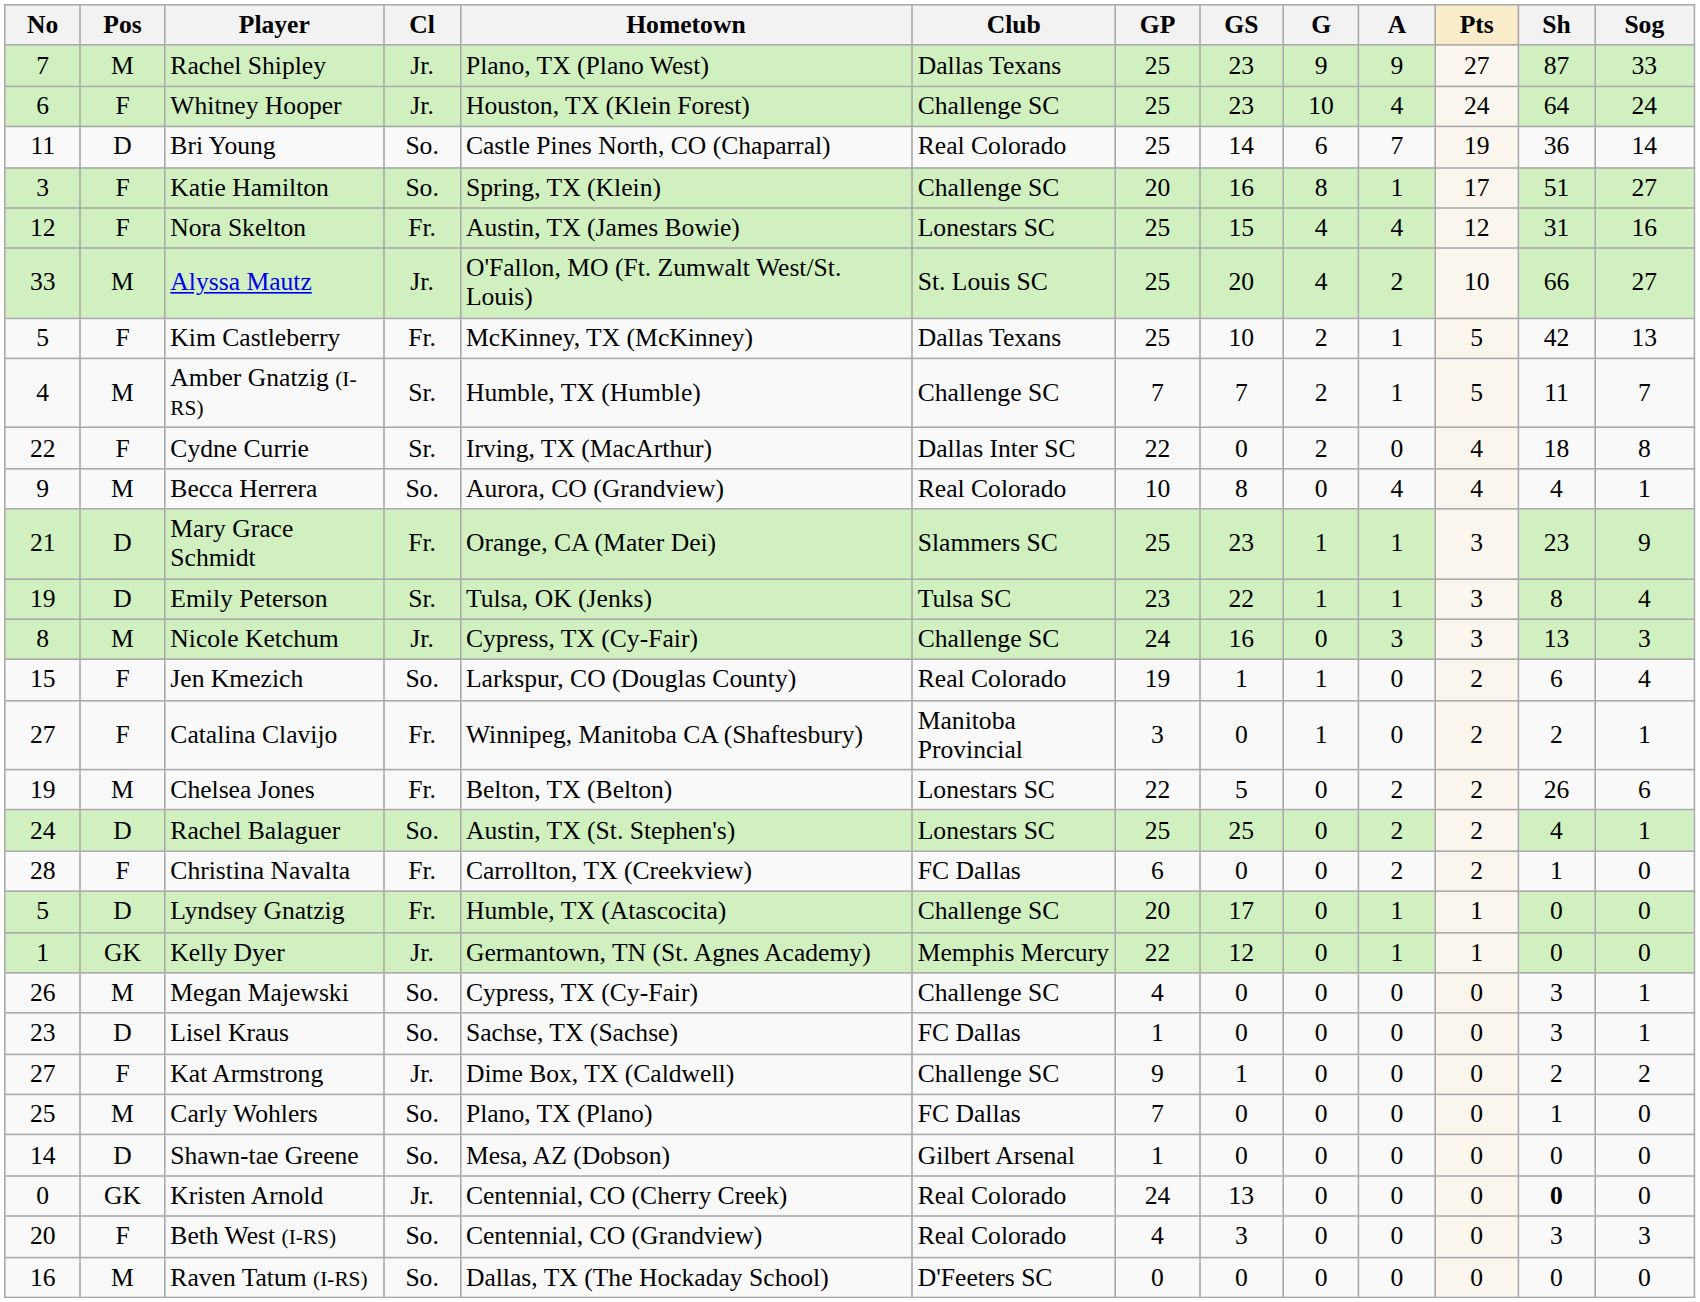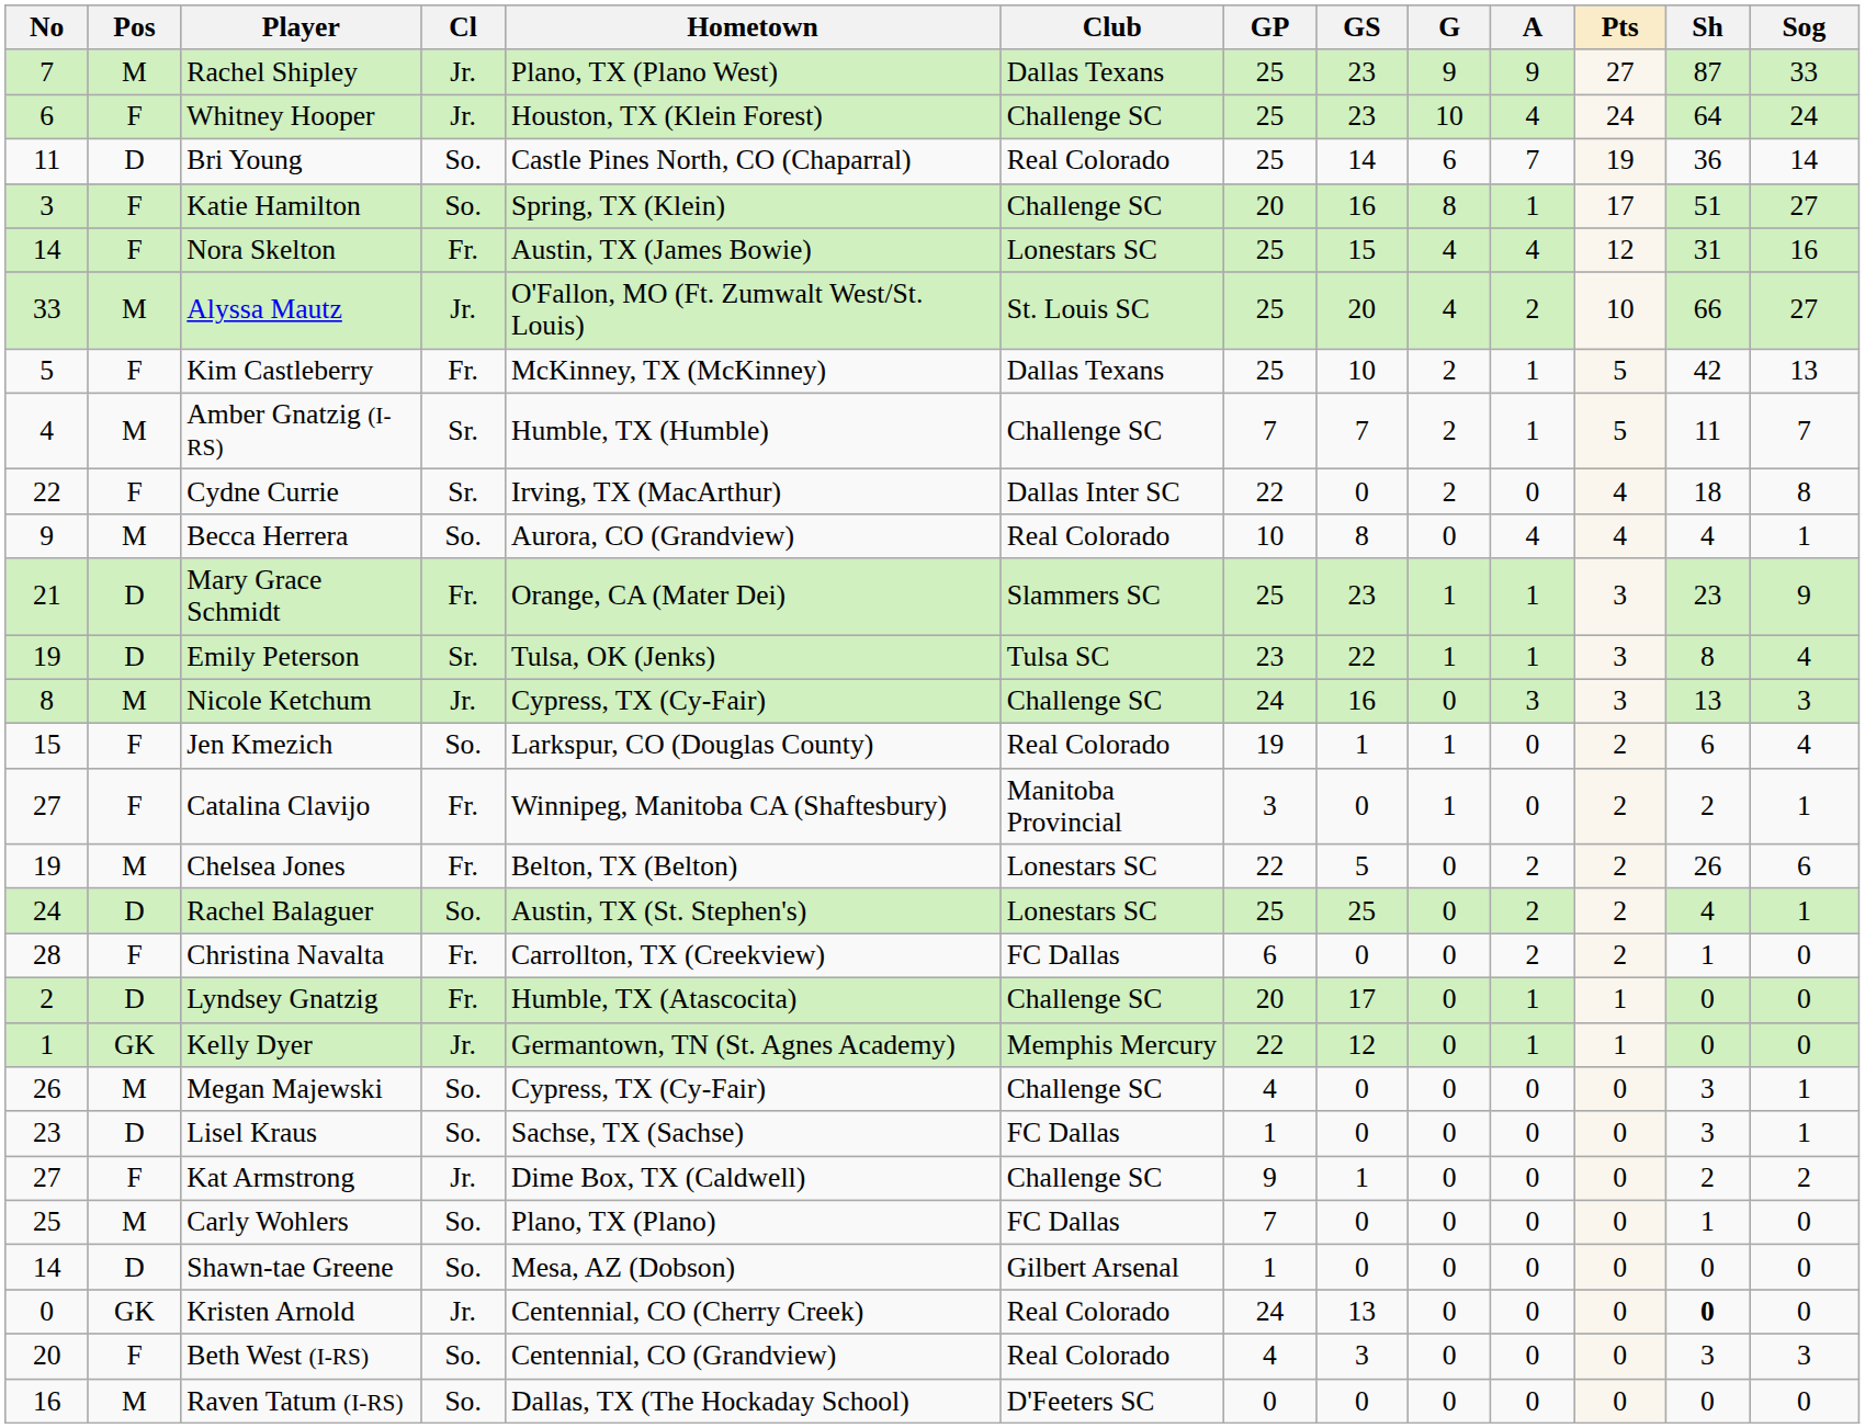 <table class="wikitable sortable">
 <tr>
 <th scope="col" width="40">No</th>
 <th scope="col" width="45">Pos</th>
 <th scope="col" width="130">Player</th>
 <th scope="col" width="40">Cl</th>
 <th scope="col" width="275">Hometown</th>
 <th scope="col" width="120">Club</th>
 <th scope="col" width="45">GP</th>
 <th scope="col" width="45">GS</th>
 <th scope="col" width="40">G</th>
 <th scope="col" width="40">A</th>
 <th scope="col" width="45" style="background:#faecc8">Pts</th>
 <th scope="col" width="40">Sh</th>
 <th scope="col" width="55">Sog</th>
 </tr>
 <tr>
 <td style="background: #D0F0C0" align="center">7</td>
 <td style="background: #D0F0C0" align="center">M</td>
 <td style="background: #D0F0C0" align="left">Rachel Shipley</td>
 <td style="background: #D0F0C0" align="center">Jr.</td>
 <td style="background: #D0F0C0" align="left">Plano, TX (Plano West)</td>
 <td style="background: #D0F0C0" align="left">Dallas Texans</td>
 <td style="background: #D0F0C0" align="center">25</td>
 <td style="background: #D0F0C0" align="center">23</td>
 <td style="background: #D0F0C0" align="center">9</td>
 <td style="background: #D0F0C0" align="center">9</td>
 <td align="center" style="background:#faf6ed">27</td>
 <td style="background: #D0F0C0" align="center">87</td>
 <td style="background: #D0F0C0" align="center">33</td>
 </tr>
 <tr>
 <td style="background: #D0F0C0" align="center">6</td>
 <td style="background: #D0F0C0" align="center">F</td>
 <td style="background: #D0F0C0" align="left">Whitney Hooper</td>
 <td style="background: #D0F0C0" align="center">Jr.</td>
 <td style="background: #D0F0C0" align="left">Houston, TX (Klein Forest)</td>
 <td style="background: #D0F0C0" align="left">Challenge SC</td>
 <td style="background: #D0F0C0" align="center">25</td>
 <td style="background: #D0F0C0" align="center">23</td>
 <td style="background: #D0F0C0" align="center">10</td>
 <td style="background: #D0F0C0" align="center">4</td>
 <td align="center" style="background:#faf6ed">24</td>
 <td style="background: #D0F0C0" align="center">64</td>
 <td style="background: #D0F0C0" align="center">24</td>
 </tr>
 <tr>
 <td align="center">11</td>
 <td align="center">D</td>
 <td align="left">Bri Young</td>
 <td align="center">So.</td>
 <td align="left">Castle Pines North, CO (Chaparral)</td>
 <td align="left">Real Colorado</td>
 <td align="center">25</td>
 <td align="center">14</td>
 <td align="center">6</td>
 <td align="center">7</td>
 <td align="center" style="background:#faf6ed">19</td>
 <td align="center">36</td>
 <td align="center">14</td>
 </tr>
 <tr>
 <td style="background: #D0F0C0" align="center">3</td>
 <td style="background: #D0F0C0" align="center">F</td>
 <td style="background: #D0F0C0" align="left">Katie Hamilton</td>
 <td style="background: #D0F0C0" align="center">So.</td>
 <td style="background: #D0F0C0" align="left">Spring, TX (Klein)</td>
 <td style="background: #D0F0C0" align="left">Challenge SC</td>
 <td style="background: #D0F0C0" align="center">20</td>
 <td style="background: #D0F0C0" align="center">16</td>
 <td style="background: #D0F0C0" align="center">8</td>
 <td style="background: #D0F0C0" align="center">1</td>
 <td align="center" style="background:#faf6ed">17</td>
 <td style="background: #D0F0C0" align="center">51</td>
 <td style="background: #D0F0C0" align="center">27</td>
 </tr>
 <tr>
-<td style="background: #D0F0C0" align="center">12</td>
+<td style="background: #D0F0C0" align="center">14</td>
 <td style="background: #D0F0C0" align="center">F</td>
 <td style="background: #D0F0C0" align="left">Nora Skelton</td>
 <td style="background: #D0F0C0" align="center">Fr.</td>
 <td style="background: #D0F0C0" align="left">Austin, TX (James Bowie)</td>
 <td style="background: #D0F0C0" align="left">Lonestars SC</td>
 <td style="background: #D0F0C0" align="center">25</td>
 <td style="background: #D0F0C0" align="center">15</td>
 <td style="background: #D0F0C0" align="center">4</td>
 <td style="background: #D0F0C0" align="center">4</td>
 <td align="center" style="background:#faf6ed">12</td>
 <td style="background: #D0F0C0" align="center">31</td>
 <td style="background: #D0F0C0" align="center">16</td>
 </tr>
 <tr>
 <td style="background: #D0F0C0" align="center">33</td>
 <td style="background: #D0F0C0" align="center">M</td>
 <td style="background: #D0F0C0" align="left"><a href='#'>Alyssa Mautz</a></td>
 <td style="background: #D0F0C0" align="center">Jr.</td>
 <td style="background: #D0F0C0" align="left">O'Fallon, MO (Ft. Zumwalt West/St. Louis)</td>
 <td style="background: #D0F0C0" align="left">St. Louis SC</td>
 <td style="background: #D0F0C0" align="center">25</td>
 <td style="background: #D0F0C0" align="center">20</td>
 <td style="background: #D0F0C0" align="center">4</td>
 <td style="background: #D0F0C0" align="center">2</td>
 <td align="center" style="background:#faf6ed">10</td>
 <td style="background: #D0F0C0" align="center">66</td>
 <td style="background: #D0F0C0" align="center">27</td>
 </tr>
 <tr>
 <td align="center">5</td>
 <td align="center">F</td>
 <td align="left">Kim Castleberry</td>
 <td align="center">Fr.</td>
 <td align="left">McKinney, TX (McKinney)</td>
 <td align="left">Dallas Texans</td>
 <td align="center">25</td>
 <td align="center">10</td>
 <td align="center">2</td>
 <td align="center">1</td>
 <td align="center" style="background:#faf6ed">5</td>
 <td align="center">42</td>
 <td align="center">13</td>
 </tr>
 <tr>
 <td align="center">4</td>
 <td align="center">M</td>
 <td align="left">Amber Gnatzig <small>(I-RS)</small></td>
 <td align="center">Sr.</td>
 <td align="left">Humble, TX (Humble)</td>
 <td align="left">Challenge SC</td>
 <td align="center">7</td>
 <td align="center">7</td>
 <td align="center">2</td>
 <td align="center">1</td>
 <td align="center" style="background:#faf6ed">5</td>
 <td align="center">11</td>
 <td align="center">7</td>
 </tr>
 <tr>
 <td align="center">22</td>
 <td align="center">F</td>
 <td align="left">Cydne Currie</td>
 <td align="center">Sr.</td>
 <td align="left">Irving, TX (MacArthur)</td>
 <td align="left">Dallas Inter SC</td>
 <td align="center">22</td>
 <td align="center">0</td>
 <td align="center">2</td>
 <td align="center">0</td>
 <td align="center" style="background:#faf6ed">4</td>
 <td align="center">18</td>
 <td align="center">8</td>
 </tr>
 <tr>
 <td align="center">9</td>
 <td align="center">M</td>
 <td align="left">Becca Herrera</td>
 <td align="center">So.</td>
 <td align="left">Aurora, CO (Grandview)</td>
 <td align="left">Real Colorado</td>
 <td align="center">10</td>
 <td align="center">8</td>
 <td align="center">0</td>
 <td align="center">4</td>
 <td align="center" style="background:#faf6ed">4</td>
 <td align="center">4</td>
 <td align="center">1</td>
 </tr>
 <tr>
 <td style="background: #D0F0C0" align="center">21</td>
 <td style="background: #D0F0C0" align="center">D</td>
 <td style="background: #D0F0C0" align="left">Mary Grace Schmidt</td>
 <td style="background: #D0F0C0" align="center">Fr.</td>
 <td style="background: #D0F0C0" align="left">Orange, CA (Mater Dei)</td>
 <td style="background: #D0F0C0" align="left">Slammers SC</td>
 <td style="background: #D0F0C0" align="center">25</td>
 <td style="background: #D0F0C0" align="center">23</td>
 <td style="background: #D0F0C0" align="center">1</td>
 <td style="background: #D0F0C0" align="center">1</td>
 <td align="center" style="background:#faf6ed">3</td>
 <td style="background: #D0F0C0" align="center">23</td>
 <td style="background: #D0F0C0" align="center">9</td>
 </tr>
 <tr>
 <td style="background: #D0F0C0" align="center">19</td>
 <td style="background: #D0F0C0" align="center">D</td>
 <td style="background: #D0F0C0" align="left">Emily Peterson</td>
 <td style="background: #D0F0C0" align="center">Sr.</td>
 <td style="background: #D0F0C0" align="left">Tulsa, OK (Jenks)</td>
 <td style="background: #D0F0C0" align="left">Tulsa SC</td>
 <td style="background: #D0F0C0" align="center">23</td>
 <td style="background: #D0F0C0" align="center">22</td>
 <td style="background: #D0F0C0" align="center">1</td>
 <td style="background: #D0F0C0" align="center">1</td>
 <td align="center" style="background:#faf6ed">3</td>
 <td style="background: #D0F0C0" align="center">8</td>
 <td style="background: #D0F0C0" align="center">4</td>
 </tr>
 <tr>
 <td style="background: #D0F0C0" align="center">8</td>
 <td style="background: #D0F0C0" align="center">M</td>
 <td style="background: #D0F0C0" align="left">Nicole Ketchum</td>
 <td style="background: #D0F0C0" align="center">Jr.</td>
 <td style="background: #D0F0C0" align="left">Cypress, TX (Cy-Fair)</td>
 <td style="background: #D0F0C0" align="left">Challenge SC</td>
 <td style="background: #D0F0C0" align="center">24</td>
 <td style="background: #D0F0C0" align="center">16</td>
 <td style="background: #D0F0C0" align="center">0</td>
 <td style="background: #D0F0C0" align="center">3</td>
 <td align="center" style="background:#faf6ed">3</td>
 <td style="background: #D0F0C0" align="center">13</td>
 <td style="background: #D0F0C0" align="center">3</td>
 </tr>
 <tr>
 <td align="center">15</td>
 <td align="center">F</td>
 <td align="left">Jen Kmezich</td>
 <td align="center">So.</td>
 <td align="left">Larkspur, CO (Douglas County)</td>
 <td align="left">Real Colorado</td>
 <td align="center">19</td>
 <td align="center">1</td>
 <td align="center">1</td>
 <td align="center">0</td>
 <td align="center" style="background:#faf6ed">2</td>
 <td align="center">6</td>
 <td align="center">4</td>
 </tr>
 <tr>
 <td align="center">27</td>
 <td align="center">F</td>
 <td align="left">Catalina Clavijo</td>
 <td align="center">Fr.</td>
 <td align="left">Winnipeg, Manitoba CA (Shaftesbury)</td>
 <td align="left">Manitoba Provincial</td>
 <td align="center">3</td>
 <td align="center">0</td>
 <td align="center">1</td>
 <td align="center">0</td>
 <td align="center" style="background:#faf6ed">2</td>
 <td align="center">2</td>
 <td align="center">1</td>
 </tr>
 <tr>
 <td align="center">19</td>
 <td align="center">M</td>
 <td align="left">Chelsea Jones</td>
 <td align="center">Fr.</td>
 <td align="left">Belton, TX (Belton)</td>
 <td align="left">Lonestars SC</td>
 <td align="center">22</td>
 <td align="center">5</td>
 <td align="center">0</td>
 <td align="center">2</td>
 <td align="center" style="background:#faf6ed">2</td>
 <td align="center">26</td>
 <td align="center">6</td>
 </tr>
 <tr>
 <td style="background: #D0F0C0" align="center">24</td>
 <td style="background: #D0F0C0" align="center">D</td>
 <td style="background: #D0F0C0" align="left">Rachel Balaguer</td>
 <td style="background: #D0F0C0" align="center">So.</td>
 <td style="background: #D0F0C0" align="left">Austin, TX (St. Stephen's)</td>
 <td style="background: #D0F0C0" align="left">Lonestars SC</td>
 <td style="background: #D0F0C0" align="center">25</td>
 <td style="background: #D0F0C0" align="center">25</td>
 <td style="background: #D0F0C0" align="center">0</td>
 <td style="background: #D0F0C0" align="center">2</td>
 <td align="center" style="background:#faf6ed">2</td>
 <td style="background: #D0F0C0" align="center">4</td>
 <td style="background: #D0F0C0" align="center">1</td>
 </tr>
 <tr>
 <td align="center">28</td>
 <td align="center">F</td>
 <td align="left">Christina Navalta</td>
 <td align="center">Fr.</td>
 <td align="left">Carrollton, TX (Creekview)</td>
 <td align="left">FC Dallas</td>
 <td align="center">6</td>
 <td align="center">0</td>
 <td align="center">0</td>
 <td align="center">2</td>
 <td align="center" style="background:#faf6ed">2</td>
 <td align="center">1</td>
 <td align="center">0</td>
 </tr>
 <tr>
-<td style="background: #D0F0C0" align="center">5</td>
+<td style="background: #D0F0C0" align="center">2</td>
 <td style="background: #D0F0C0" align="center">D</td>
 <td style="background: #D0F0C0" align="left">Lyndsey Gnatzig</td>
 <td style="background: #D0F0C0" align="center">Fr.</td>
 <td style="background: #D0F0C0" align="left">Humble, TX (Atascocita)</td>
 <td style="background: #D0F0C0" align="left">Challenge SC</td>
 <td style="background: #D0F0C0" align="center">20</td>
 <td style="background: #D0F0C0" align="center">17</td>
 <td style="background: #D0F0C0" align="center">0</td>
 <td style="background: #D0F0C0" align="center">1</td>
 <td align="center" style="background:#faf6ed">1</td>
 <td style="background: #D0F0C0" align="center">0</td>
 <td style="background: #D0F0C0" align="center">0</td>
 </tr>
 <tr>
 <td style="background: #D0F0C0" align="center">1</td>
 <td style="background: #D0F0C0" align="center">GK</td>
 <td style="background: #D0F0C0" align="left">Kelly Dyer</td>
 <td style="background: #D0F0C0" align="center">Jr.</td>
 <td style="background: #D0F0C0" align="left">Germantown, TN (St. Agnes Academy)</td>
 <td style="background: #D0F0C0" align="left">Memphis Mercury</td>
 <td style="background: #D0F0C0" align="center">22</td>
 <td style="background: #D0F0C0" align="center">12</td>
 <td style="background: #D0F0C0" align="center">0</td>
 <td style="background: #D0F0C0" align="center">1</td>
 <td align="center" style="background:#faf6ed">1</td>
 <td style="background: #D0F0C0" align="center">0</td>
 <td style="background: #D0F0C0" align="center">0</td>
 </tr>
 <tr>
 <td align="center">26</td>
 <td align="center">M</td>
 <td align="left">Megan Majewski</td>
 <td align="center">So.</td>
 <td align="left">Cypress, TX (Cy-Fair)</td>
 <td align="left">Challenge SC</td>
 <td align="center">4</td>
 <td align="center">0</td>
 <td align="center">0</td>
 <td align="center">0</td>
 <td align="center" style="background:#faf6ed">0</td>
 <td align="center">3</td>
 <td align="center">1</td>
 </tr>
 <tr>
 <td align="center">23</td>
 <td align="center">D</td>
 <td align="left">Lisel Kraus</td>
 <td align="center">So.</td>
 <td align="left">Sachse, TX (Sachse)</td>
 <td align="left">FC Dallas</td>
 <td align="center">1</td>
 <td align="center">0</td>
 <td align="center">0</td>
 <td align="center">0</td>
 <td align="center" style="background:#faf6ed">0</td>
 <td align="center">3</td>
 <td align="center">1</td>
 </tr>
 <tr>
 <td align="center">27</td>
 <td align="center">F</td>
 <td align="left">Kat Armstrong</td>
 <td align="center">Jr.</td>
 <td align="left">Dime Box, TX (Caldwell)</td>
 <td align="left">Challenge SC</td>
 <td align="center">9</td>
 <td align="center">1</td>
 <td align="center">0</td>
 <td align="center">0</td>
 <td align="center" style="background:#faf6ed">0</td>
 <td align="center">2</td>
 <td align="center">2</td>
 </tr>
 <tr>
 <td align="center">25</td>
 <td align="center">M</td>
 <td align="left">Carly Wohlers</td>
 <td align="center">So.</td>
 <td align="left">Plano, TX (Plano)</td>
 <td align="left">FC Dallas</td>
 <td align="center">7</td>
 <td align="center">0</td>
 <td align="center">0</td>
 <td align="center">0</td>
 <td align="center" style="background:#faf6ed">0</td>
 <td align="center">1</td>
 <td align="center">0</td>
 </tr>
 <tr>
 <td align="center">14</td>
 <td align="center">D</td>
 <td align="left">Shawn-tae Greene</td>
 <td align="center">So.</td>
 <td align="left">Mesa, AZ (Dobson)</td>
 <td align="left">Gilbert Arsenal</td>
 <td align="center">1</td>
 <td align="center">0</td>
 <td align="center">0</td>
 <td align="center">0</td>
 <td align="center" style="background:#faf6ed">0</td>
 <td align="center">0</td>
 <td align="center">0</td>
 </tr>
 <tr>
 <td align="center">0</td>
 <td align="center">GK</td>
 <td align="left">Kristen Arnold</td>
 <td align="center">Jr.</td>
 <td align="left">Centennial, CO (Cherry Creek)</td>
 <td align="left">Real Colorado</td>
 <td align="center">24</td>
 <td align="center">13</td>
 <td align="center">0</td>
 <td align="center">0</td>
 <td align="center" style="background:#faf6ed">0</td>
 <td align="center"><strong>0</strong></td>
 <td align="center">0</td>
 </tr>
 <tr>
 <td align="center">20</td>
 <td align="center">F</td>
 <td align="left">Beth West <small>(I-RS)</small></td>
 <td align="center">So.</td>
 <td align="left">Centennial, CO (Grandview)</td>
 <td align="left">Real Colorado</td>
 <td align="center">4</td>
 <td align="center">3</td>
 <td align="center">0</td>
 <td align="center">0</td>
 <td align="center" style="background:#faf6ed">0</td>
 <td align="center">3</td>
 <td align="center">3</td>
 </tr>
 <tr>
 <td align="center">16</td>
 <td align="center">M</td>
 <td align="left">Raven Tatum <small>(I-RS)</small></td>
 <td align="center">So.</td>
 <td align="left">Dallas, TX (The Hockaday School)</td>
 <td align="left">D'Feeters SC</td>
 <td align="center">0</td>
 <td align="center">0</td>
 <td align="center">0</td>
 <td align="center">0</td>
 <td align="center" style="background:#faf6ed">0</td>
 <td align="center">0</td>
 <td align="center">0</td>
 </tr>
 <tr>
 </tr>
 </table>
